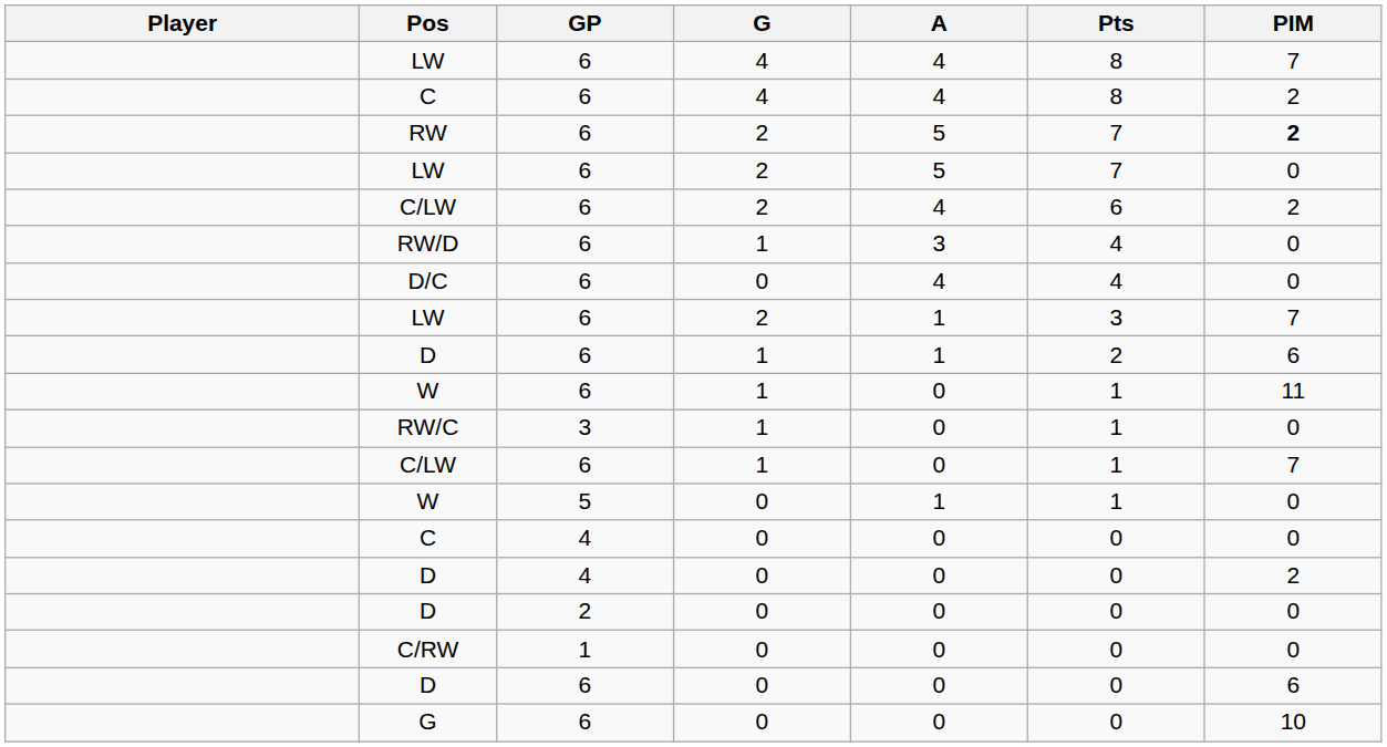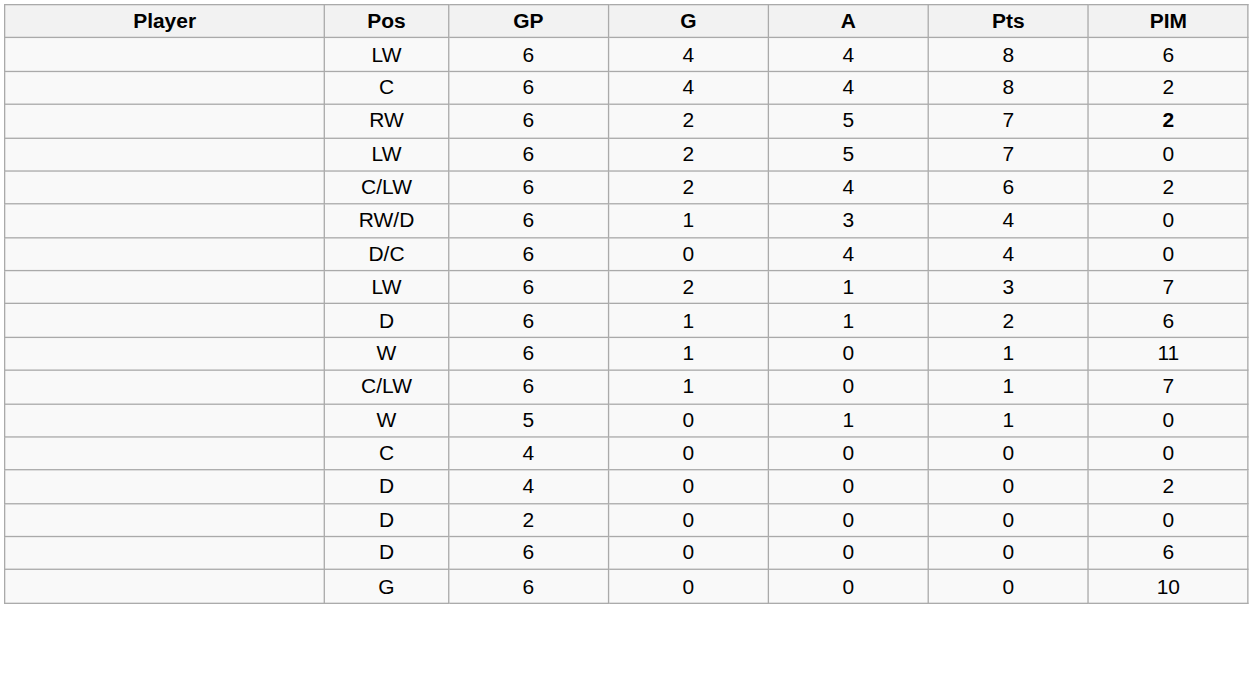 <table class="wikitable sortable" width="60%">
 <tr ALIGN="center">
 <th bgcolor="#DDDDFF" width="10%">Player</th>
 <th bgcolor="#DDDDFF" width="3%" title="Position">Pos</th>
 <th bgcolor="#DDDDFF" width="5%" title="Games played">GP</th>
 <th bgcolor="#DDDDFF" width="5%" title="Goals">G</th>
 <th bgcolor="#DDDDFF" width="5%" title="Assists">A</th>
 <th bgcolor="#DDDDFF" width="5%" title="Points">Pts</th>
 <th bgcolor="#DDDDFF" width="5%" title="Penalties in Minutes">PIM</th>
 </tr>
 <tr align="center">
 <td align="right"></td>
 <td>LW</td>
 <td>6</td>
 <td>4</td>
 <td>4</td>
 <td>8</td>
-<td>7</td>
+<td>6</td>
 </tr>
 <tr align="center">
 <td align="right"></td>
 <td>C</td>
 <td>6</td>
 <td>4</td>
 <td>4</td>
 <td>8</td>
 <td>2</td>
 </tr>
 <tr align="center">
 <td align="right"></td>
 <td>RW</td>
 <td>6</td>
 <td>2</td>
 <td>5</td>
 <td>7</td>
 <td><strong>2</strong></td>
 </tr>
 <tr align="center">
 <td align="right"></td>
 <td>LW</td>
 <td>6</td>
 <td>2</td>
 <td>5</td>
 <td>7</td>
 <td>0</td>
 </tr>
 <tr align="center">
 <td align="right"></td>
 <td>C/LW</td>
 <td>6</td>
 <td>2</td>
 <td>4</td>
 <td>6</td>
 <td>2</td>
 </tr>
 <tr align="center">
 <td align="right"></td>
 <td>RW/D</td>
 <td>6</td>
 <td>1</td>
 <td>3</td>
 <td>4</td>
 <td>0</td>
 </tr>
 <tr align="center">
 <td align="right"></td>
 <td>D/C</td>
 <td>6</td>
 <td>0</td>
 <td>4</td>
 <td>4</td>
 <td>0</td>
 </tr>
 <tr align="center">
 <td align="right"></td>
 <td>LW</td>
 <td>6</td>
 <td>2</td>
 <td>1</td>
 <td>3</td>
 <td>7</td>
 </tr>
 <tr align="center">
 <td align="right"></td>
 <td>D</td>
 <td>6</td>
 <td>1</td>
 <td>1</td>
 <td>2</td>
 <td>6</td>
 </tr>
 <tr align="center">
 <td align="right"></td>
 <td>W</td>
 <td>6</td>
 <td>1</td>
 <td>0</td>
 <td>1</td>
 <td>11</td>
 </tr>
 <tr align="center">
 <td align="right"></td>
-<td>RW/C</td>
-<td>3</td>
-<td>1</td>
-<td>0</td>
-<td>1</td>
-<td>0</td>
-</tr>
-<tr align="center">
-<td align="right"></td>
 <td>C/LW</td>
 <td>6</td>
 <td>1</td>
 <td>0</td>
 <td>1</td>
 <td>7</td>
 </tr>
 <tr align="center">
 <td align="right"></td>
 <td>W</td>
 <td>5</td>
 <td>0</td>
 <td>1</td>
 <td>1</td>
 <td>0</td>
 </tr>
 <tr align="center">
 <td align="right"></td>
 <td>C</td>
 <td>4</td>
 <td>0</td>
 <td>0</td>
 <td>0</td>
 <td>0</td>
 </tr>
 <tr align="center">
 <td align="right"></td>
 <td>D</td>
 <td>4</td>
 <td>0</td>
 <td>0</td>
 <td>0</td>
 <td>2</td>
 </tr>
 <tr align="center">
 <td align="right"></td>
 <td>D</td>
 <td>2</td>
 <td>0</td>
 <td>0</td>
 <td>0</td>
 <td>0</td>
 </tr>
 <tr align="center">
 <td align="right"></td>
-<td>C/RW</td>
-<td>1</td>
-<td>0</td>
-<td>0</td>
-<td>0</td>
-<td>0</td>
-</tr>
-<tr align="center">
-<td align="right"></td>
 <td>D</td>
 <td>6</td>
 <td>0</td>
 <td>0</td>
 <td>0</td>
 <td>6</td>
 </tr>
 <tr align="center">
 <td align="right"></td>
 <td>G</td>
 <td>6</td>
 <td>0</td>
 <td>0</td>
 <td>0</td>
 <td>10</td>
 </tr>
 </table>
